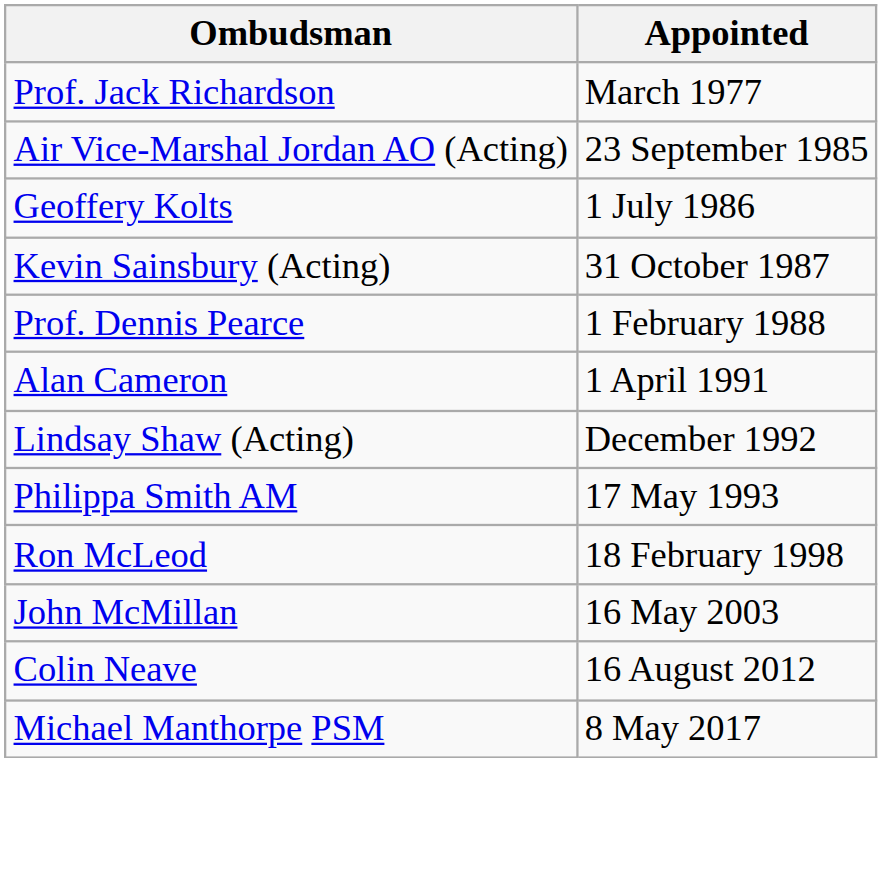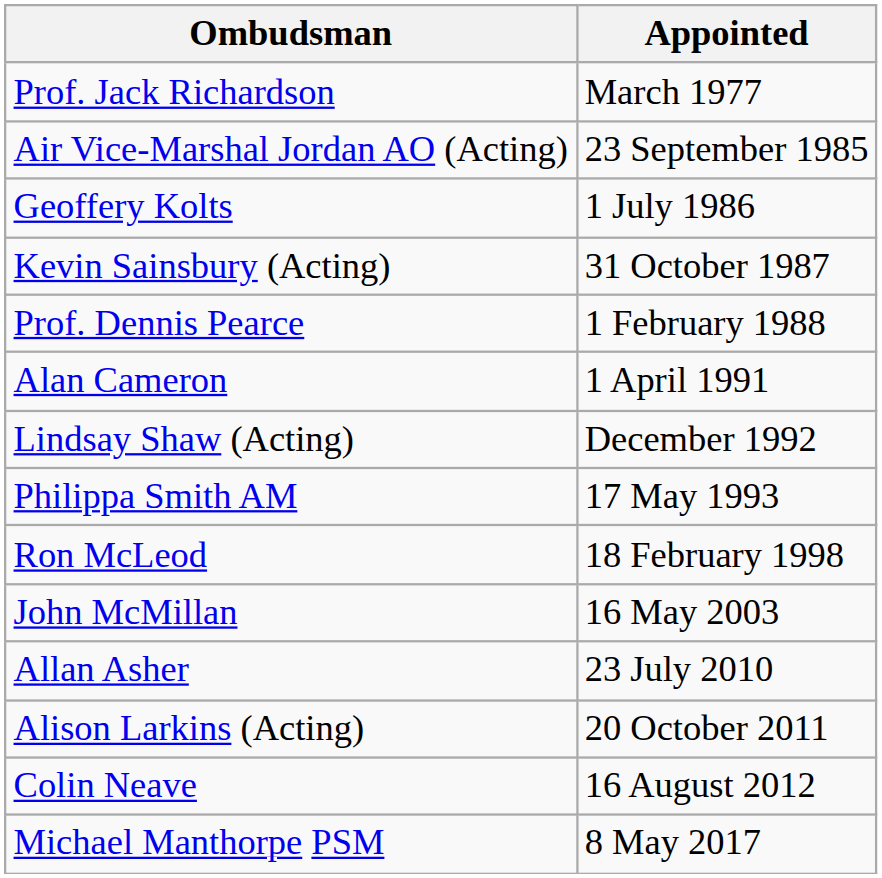 <table class="wikitable">
 <tr>
 <th>Ombudsman</th>
 <th>Appointed</th>
 </tr>
 <tr>
 <td><a href='#'>Prof. Jack Richardson</a></td>
 <td>March 1977 </td>
 </tr>
 <tr>
 <td><a href='#'>Air Vice-Marshal Jordan AO</a> (Acting)</td>
 <td>23 September 1985 </td>
 </tr>
 <tr>
 <td><a href='#'>Geoffery Kolts</a></td>
 <td>1 July 1986</td>
 </tr>
 <tr>
 <td><a href='#'>Kevin Sainsbury</a> (Acting)</td>
 <td>31 October 1987 </td>
 </tr>
 <tr>
 <td><a href='#'>Prof. Dennis Pearce</a></td>
 <td>1 February 1988 </td>
 </tr>
 <tr>
 <td><a href='#'>Alan Cameron</a></td>
 <td>1 April 1991 </td>
 </tr>
 <tr>
 <td><a href='#'>Lindsay Shaw</a> (Acting)</td>
 <td>December 1992 </td>
 </tr>
 <tr>
 <td><a href='#'>Philippa Smith AM</a></td>
 <td>17 May 1993 </td>
 </tr>
 <tr>
 <td><a href='#'>Ron McLeod</a></td>
 <td>18 February 1998 </td>
 </tr>
 <tr>
 <td><a href='#'>John McMillan</a></td>
 <td>16 May 2003 </td>
 </tr>
 <tr>
+<td><a href='#'>Allan Asher</a></td>
+<td>23 July 2010 </td>
+</tr>
+<tr>
+<td><a href='#'>Alison Larkins</a> (Acting)</td>
+<td>20 October 2011 </td>
+</tr>
+<tr>
 <td><a href='#'>Colin Neave</a></td>
 <td>16 August 2012 </td>
 </tr>
 <tr>
 <td><a href='#'>Michael Manthorpe</a> <a href='#'>PSM</a></td>
 <td>8 May 2017</td>
 </tr>
 </table>
